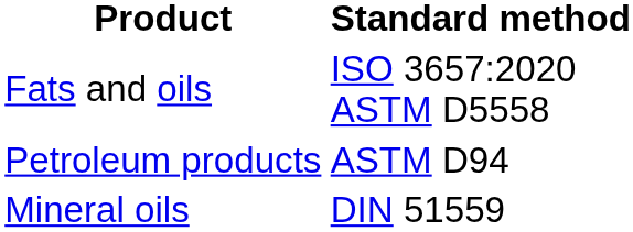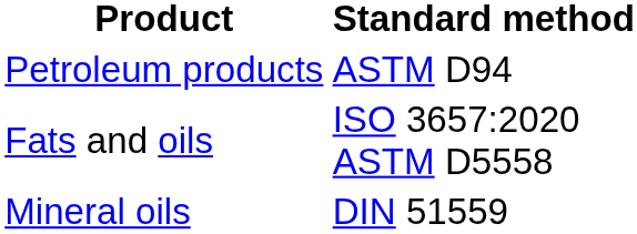 <table>
 <tr>
 <th>Product</th>
 <th>Standard method</th>
 </tr>
 <tr>
+<td><a href='#'>Petroleum products</a></td>
+<td><a href='#'>ASTM</a> D94</td>
+</tr>
+<tr>
 <td><a href='#'>Fats</a> and <a href='#'>oils</a></td>
 <td><a href='#'>ISO</a> 3657:2020<br><a href='#'>ASTM</a> D5558</td>
-</tr>
-<tr>
-<td><a href='#'>Petroleum products</a></td>
-<td><a href='#'>ASTM</a> D94</td>
 </tr>
 <tr>
 <td><a href='#'>Mineral oils</a></td>
 <td><a href='#'>DIN</a> 51559</td>
 </tr>
 </table>
